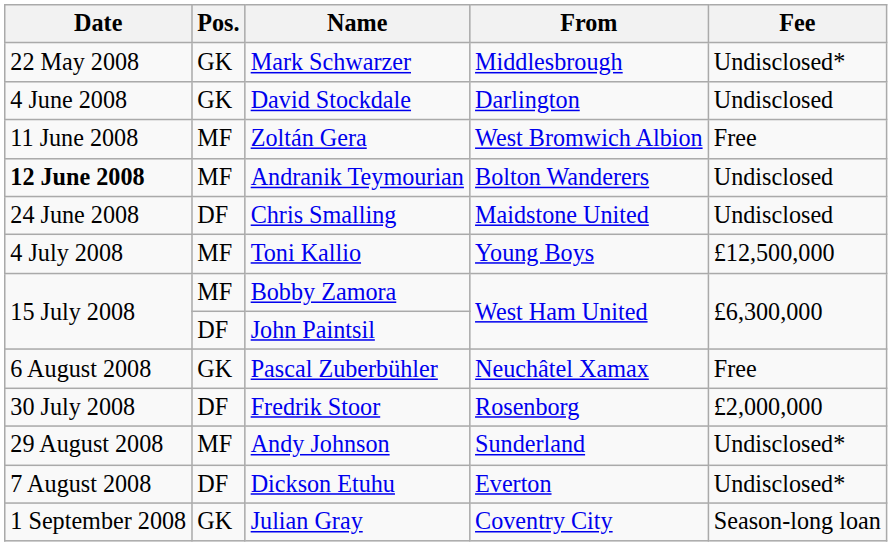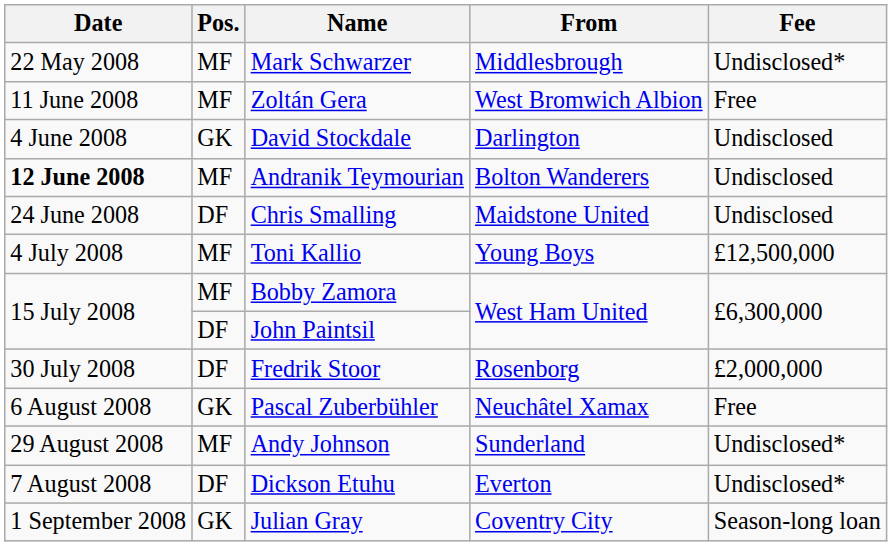 <table class="wikitable">
 <tr>
 <th>Date</th>
 <th>Pos.</th>
 <th>Name</th>
 <th>From</th>
 <th>Fee</th>
 </tr>
 <tr>
 <td>22 May 2008</td>
-<td>GK</td>
+<td>MF</td>
 <td> <a href='#'>Mark Schwarzer</a></td>
 <td><a href='#'>Middlesbrough</a></td>
 <td>Undisclosed*</td>
+</tr>
+<tr>
+<td>11 June 2008</td>
+<td>MF</td>
+<td> <a href='#'>Zoltán Gera</a></td>
+<td><a href='#'>West Bromwich Albion</a></td>
+<td>Free</td>
 </tr>
 <tr>
 <td>4 June 2008</td>
 <td>GK</td>
 <td> <a href='#'>David Stockdale</a></td>
 <td><a href='#'>Darlington</a></td>
 <td>Undisclosed</td>
-</tr>
-<tr>
-<td>11 June 2008</td>
-<td>MF</td>
-<td> <a href='#'>Zoltán Gera</a></td>
-<td><a href='#'>West Bromwich Albion</a></td>
-<td>Free</td>
 </tr>
 <tr>
 <td><strong>12 June 2008</strong></td>
 <td>MF</td>
 <td> <a href='#'>Andranik Teymourian</a></td>
 <td><a href='#'>Bolton Wanderers</a></td>
 <td>Undisclosed</td>
 </tr>
 <tr>
 <td>24 June 2008</td>
 <td>DF</td>
 <td> <a href='#'>Chris Smalling</a></td>
 <td><a href='#'>Maidstone United</a></td>
 <td>Undisclosed</td>
 </tr>
 <tr>
 <td>4 July 2008</td>
 <td>MF</td>
 <td> <a href='#'>Toni Kallio</a></td>
 <td> <a href='#'>Young Boys</a></td>
 <td>£12,500,000</td>
 </tr>
 <tr>
 <td rowspan="2">15 July 2008</td>
 <td>MF</td>
 <td> <a href='#'>Bobby Zamora</a></td>
 <td rowspan="2"><a href='#'>West Ham United</a></td>
 <td rowspan="2">£6,300,000</td>
 </tr>
 <tr>
 <td>DF</td>
 <td> <a href='#'>John Paintsil</a></td>
 </tr>
 <tr>
+<td>30 July 2008</td>
+<td>DF</td>
+<td> <a href='#'>Fredrik Stoor</a></td>
+<td> <a href='#'>Rosenborg</a></td>
+<td>£2,000,000</td>
+</tr>
+<tr>
 <td>6 August 2008</td>
 <td>GK</td>
 <td> <a href='#'>Pascal Zuberbühler</a></td>
 <td> <a href='#'>Neuchâtel Xamax</a></td>
 <td>Free</td>
-</tr>
-<tr>
-<td>30 July 2008</td>
-<td>DF</td>
-<td> <a href='#'>Fredrik Stoor</a></td>
-<td> <a href='#'>Rosenborg</a></td>
-<td>£2,000,000</td>
 </tr>
 <tr>
 <td>29 August 2008</td>
 <td>MF</td>
 <td> <a href='#'>Andy Johnson</a></td>
 <td><a href='#'>Sunderland</a></td>
 <td>Undisclosed*</td>
 </tr>
 <tr>
 <td>7 August 2008</td>
 <td>DF</td>
 <td> <a href='#'>Dickson Etuhu</a></td>
 <td><a href='#'>Everton</a></td>
 <td>Undisclosed*</td>
 </tr>
 <tr>
 <td>1 September 2008</td>
 <td>GK</td>
 <td> <a href='#'>Julian Gray</a></td>
 <td><a href='#'>Coventry City</a></td>
 <td>Season-long loan</td>
 </tr>
 </table>
